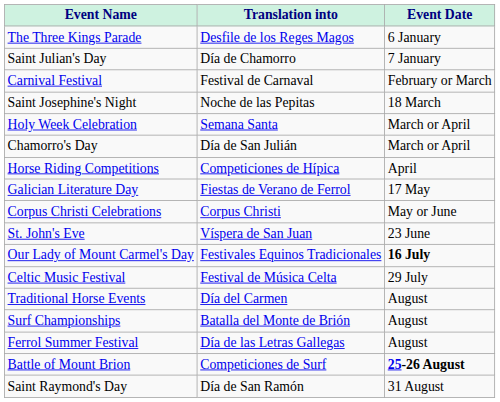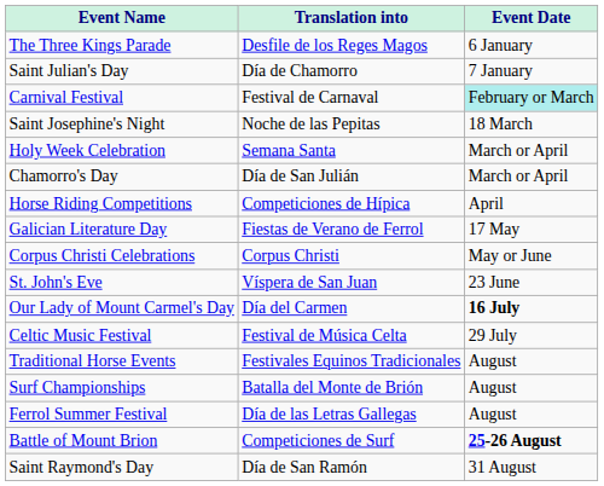 <table class="wikitable">
 <tr>
 <th style="background:#cef2e0; color:navy;">Event Name</th>
 <th style="background:#cef2e0; color:navy;">Translation into </th>
 <th style="background:#cef2e0; color:navy;">Event Date</th>
 </tr>
 <tr>
 <td><a href='#'>The Three Kings Parade</a></td>
 <td><a href='#'>Desfile de los Reges Magos</a></td>
 <td>6 January</td>
 </tr>
 <tr>
 <td>Saint Julian's Day</td>
 <td>Día de Chamorro</td>
 <td>7 January</td>
 </tr>
 <tr>
 <td><a href='#'>Carnival Festival</a></td>
 <td>Festival de Carnaval</td>
-<td>February or March</td>
+<td style="background: paleturquoise;">February or March</td>
 </tr>
 <tr>
 <td>Saint Josephine's Night</td>
 <td>Noche de las Pepitas</td>
 <td>18 March</td>
 </tr>
 <tr>
 <td><a href='#'>Holy Week Celebration</a></td>
 <td><a href='#'>Semana Santa</a></td>
 <td>March or April</td>
 </tr>
 <tr>
 <td>Chamorro's Day</td>
 <td>Día de San Julián</td>
 <td>March or April</td>
 </tr>
 <tr>
 <td><a href='#'>Horse Riding Competitions</a></td>
 <td><a href='#'>Competiciones de Hípica</a></td>
 <td>April</td>
 </tr>
 <tr>
 <td><a href='#'>Galician Literature Day</a></td>
 <td><a href='#'>Fiestas de Verano de Ferrol</a></td>
 <td>17 May</td>
 </tr>
 <tr>
 <td><a href='#'>Corpus Christi Celebrations</a></td>
 <td><a href='#'>Corpus Christi</a></td>
 <td>May or June</td>
 </tr>
 <tr>
 <td><a href='#'>St. John's Eve</a></td>
 <td><a href='#'>Víspera de San Juan</a></td>
 <td>23 June</td>
 </tr>
 <tr>
 <td><a href='#'>Our Lady of Mount Carmel's Day</a></td>
-<td><a href='#'>Festivales Equinos Tradicionales</a></td>
+<td><a href='#'>Día del Carmen</a></td>
 <td><strong>16 July</strong></td>
 </tr>
 <tr>
 <td><a href='#'>Celtic Music Festival</a></td>
 <td><a href='#'>Festival de Música Celta</a></td>
 <td>29 July</td>
 </tr>
 <tr>
 <td><a href='#'>Traditional Horse Events</a></td>
-<td><a href='#'>Día del Carmen</a></td>
+<td><a href='#'>Festivales Equinos Tradicionales</a></td>
 <td>August</td>
 </tr>
 <tr>
 <td><a href='#'>Surf Championships</a></td>
 <td><a href='#'>Batalla del Monte de Brión</a></td>
 <td>August</td>
 </tr>
 <tr>
 <td><a href='#'>Ferrol Summer Festival</a></td>
 <td><a href='#'>Día de las Letras Gallegas</a></td>
 <td>August</td>
 </tr>
 <tr>
 <td><a href='#'>Battle of Mount Brion</a></td>
 <td><a href='#'>Competiciones de Surf</a></td>
 <td><strong><a href='#'>25</a>-26 August</strong></td>
 </tr>
 <tr>
 <td>Saint Raymond's Day</td>
 <td>Día de San Ramón</td>
 <td>31 August</td>
 </tr>
 </table>
